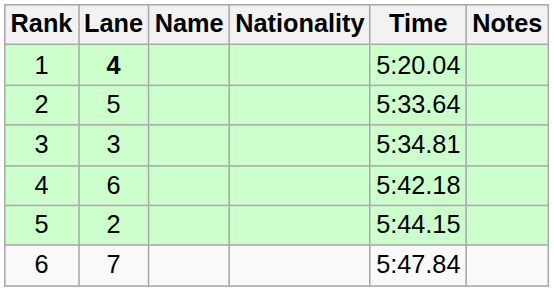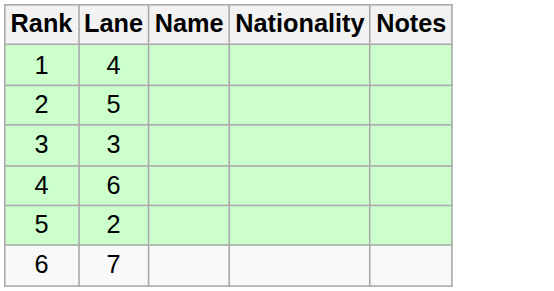 <table class="wikitable sortable" style="text-align:center">
 <tr>
 <th>Rank</th>
 <th>Lane</th>
 <th>Name</th>
 <th>Nationality</th>
-<th>Time</th>
 <th>Notes</th>
 </tr>
 <tr bgcolor=ccffcc>
 <td>1</td>
-<td><strong>4</strong></td>
+<td>4</td>
 <td align=left></td>
 <td align=left></td>
-<td>5:20.04</td>
 <td><strong></strong></td>
 </tr>
 <tr bgcolor=ccffcc>
 <td>2</td>
 <td>5</td>
 <td align=left></td>
 <td align=left></td>
-<td>5:33.64</td>
 <td><strong></strong></td>
 </tr>
 <tr bgcolor=ccffcc>
 <td>3</td>
 <td>3</td>
 <td align=left></td>
 <td align=left></td>
-<td>5:34.81</td>
 <td><strong></strong></td>
 </tr>
 <tr bgcolor=ccffcc>
 <td>4</td>
 <td>6</td>
 <td align=left></td>
 <td align=left></td>
-<td>5:42.18</td>
 <td><strong></strong></td>
 </tr>
 <tr bgcolor=ccffcc>
 <td>5</td>
 <td>2</td>
 <td align=left></td>
 <td align=left></td>
-<td>5:44.15</td>
 <td><strong></strong></td>
 </tr>
 <tr>
 <td>6</td>
 <td>7</td>
 <td align=left></td>
 <td align=left></td>
-<td>5:47.84</td>
 <td></td>
 </tr>
 </table>
